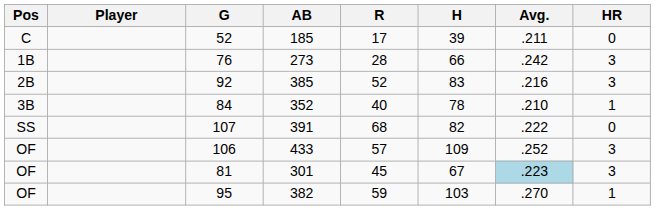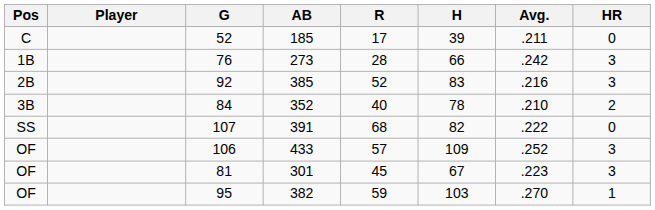 <table class="wikitable sortable">
 <tr>
 <th bgcolor="#DDDDFF" width="5%">Pos</th>
 <th bgcolor="#DDDDFF" width="16%">Player</th>
 <th bgcolor="#DDDDFF" width="9%">G</th>
 <th bgcolor="#DDDDFF" width="9%">AB</th>
 <th bgcolor="#DDDDFF" width="9%">R</th>
 <th bgcolor="#DDDDFF" width="9%">H</th>
 <th bgcolor="#DDDDFF" width="9%">Avg.</th>
 <th bgcolor="#DDDDFF" width="9%">HR</th>
 </tr>
 <tr align="center">
 <td>C</td>
 <td></td>
 <td>52</td>
 <td>185</td>
 <td>17</td>
 <td>39</td>
 <td>.211</td>
 <td>0</td>
 </tr>
 <tr align="center">
 <td>1B</td>
 <td></td>
 <td>76</td>
 <td>273</td>
 <td>28</td>
 <td>66</td>
 <td>.242</td>
 <td>3</td>
 </tr>
 <tr align="center">
 <td>2B</td>
 <td></td>
 <td>92</td>
 <td>385</td>
 <td>52</td>
 <td>83</td>
 <td>.216</td>
 <td>3</td>
 </tr>
 <tr align="center">
 <td>3B</td>
 <td></td>
 <td>84</td>
 <td>352</td>
 <td>40</td>
 <td>78</td>
 <td>.210</td>
-<td>1</td>
+<td>2</td>
 </tr>
 <tr align="center">
 <td>SS</td>
 <td></td>
 <td>107</td>
 <td>391</td>
 <td>68</td>
 <td>82</td>
 <td>.222</td>
 <td>0</td>
 </tr>
 <tr align="center">
 <td>OF</td>
 <td></td>
 <td>106</td>
 <td>433</td>
 <td>57</td>
 <td>109</td>
 <td>.252</td>
 <td>3</td>
 </tr>
 <tr align="center">
 <td>OF</td>
 <td></td>
 <td>81</td>
 <td>301</td>
 <td>45</td>
 <td>67</td>
-<td style="background: lightblue;">.223</td>
+<td>.223</td>
 <td>3</td>
 </tr>
 <tr align="center">
 <td>OF</td>
 <td></td>
 <td>95</td>
 <td>382</td>
 <td>59</td>
 <td>103</td>
 <td>.270</td>
 <td>1</td>
 </tr>
 </table>
